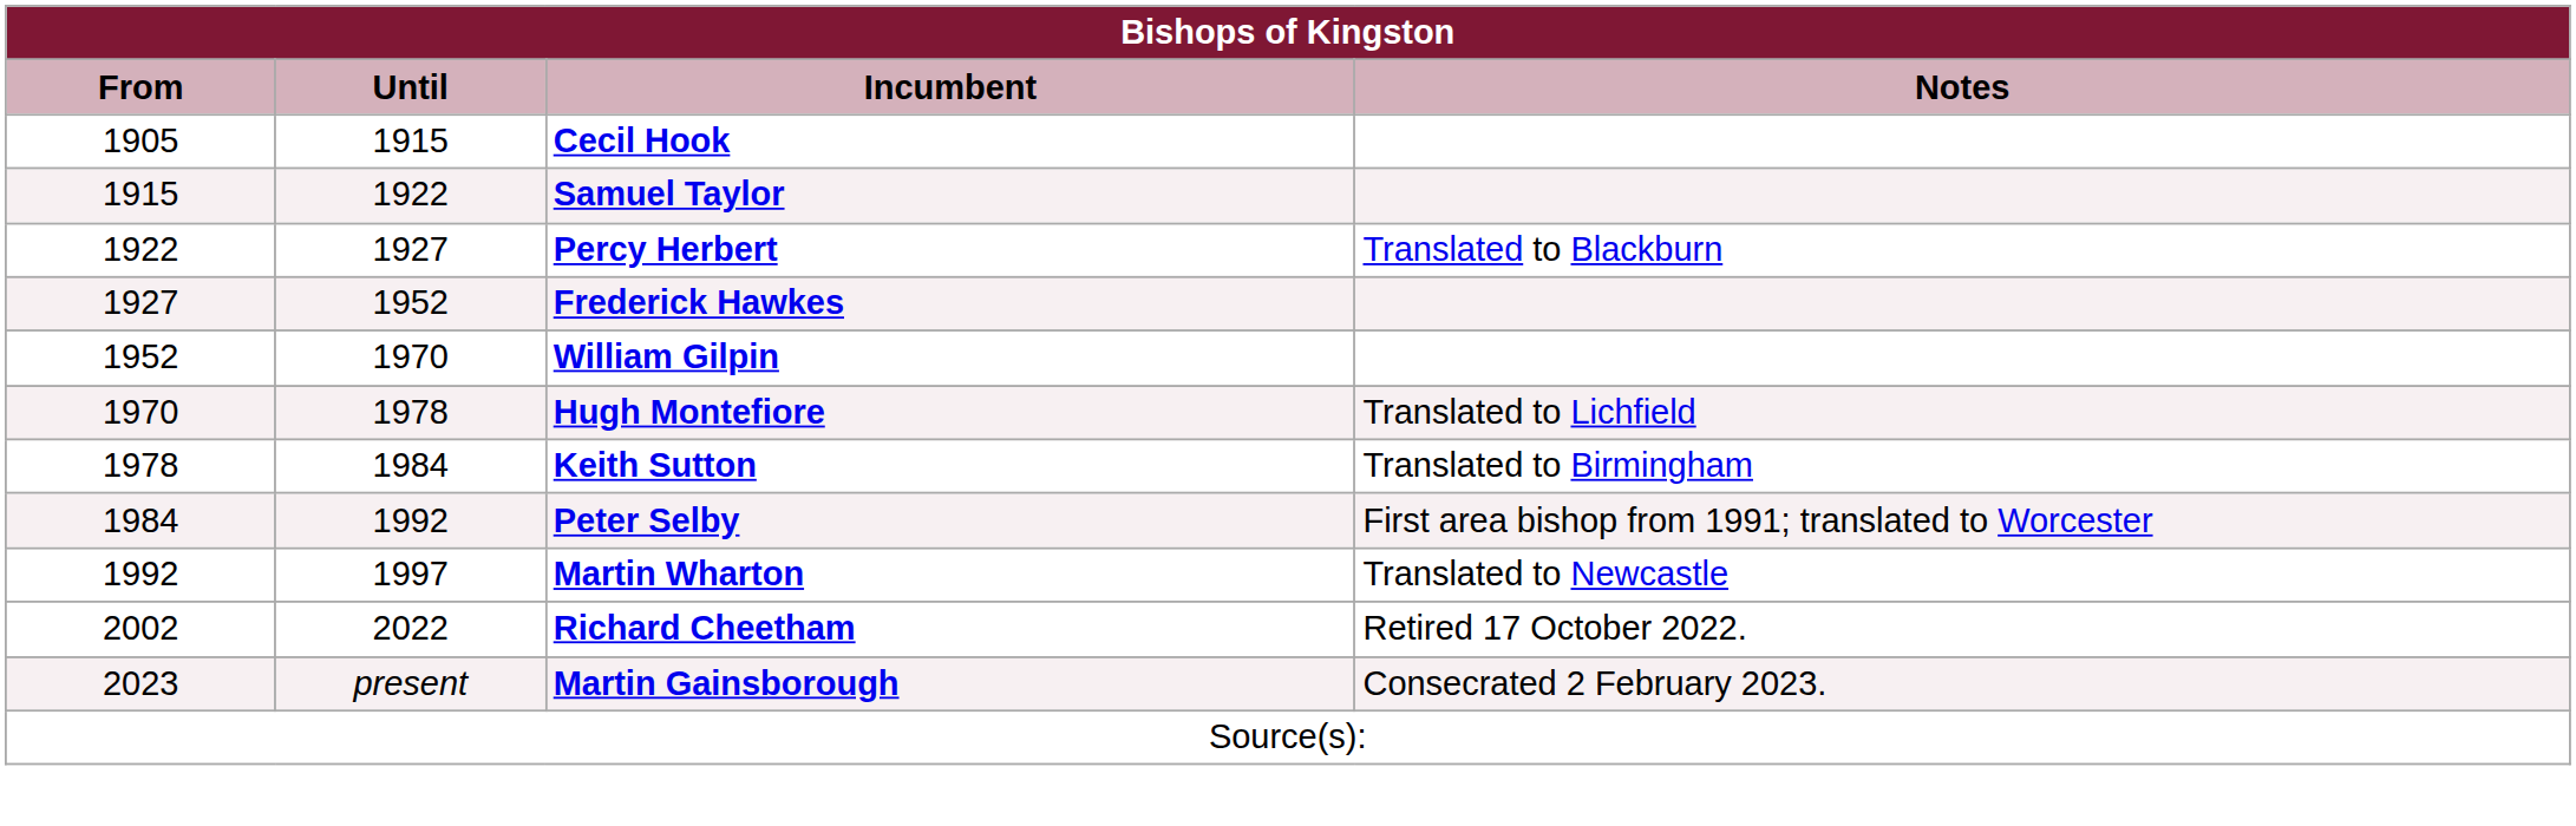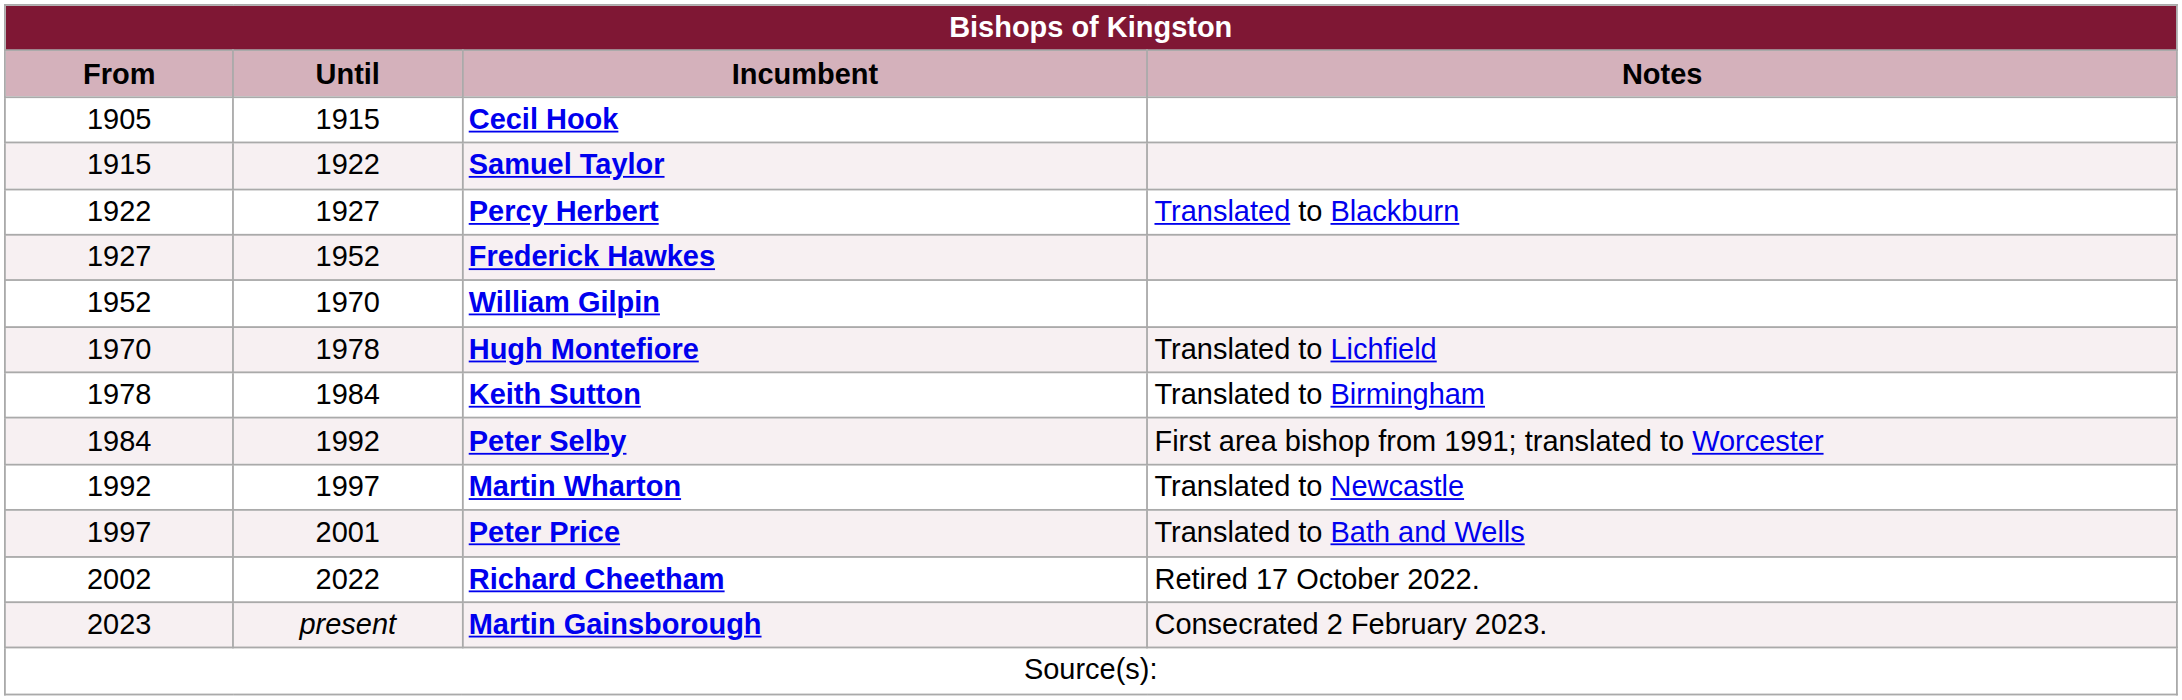 <table class="wikitable" style="width:95%;" border="1" cellpadding="2">
 <tr>
 <th colspan="4" style="background-color: #7F1734; color: white;">Bishops of Kingston</th>
 </tr>
 <tr valign=top>
 <th style="background-color:#D4B1BB" width="10%">From</th>
 <th style="background-color:#D4B1BB" width="10%">Until</th>
 <th style="background-color:#D4B1BB" width="30%">Incumbent</th>
 <th style="background-color:#D4B1BB" width="45%">Notes</th>
 </tr>
 <tr valign=top bgcolor="white">
 <td align="center">1905</td>
 <td align="center">1915</td>
 <td><strong><a href='#'>Cecil Hook</a></strong></td>
 <td></td>
 </tr>
 <tr valign=top bgcolor="#F7F0F2">
 <td align="center">1915</td>
 <td align="center">1922</td>
 <td><strong><a href='#'>Samuel Taylor</a></strong></td>
 <td></td>
 </tr>
 <tr valign=top bgcolor="white">
 <td align="center">1922</td>
 <td align="center">1927</td>
 <td><strong><a href='#'>Percy Herbert</a></strong></td>
 <td><a href='#'>Translated</a> to <a href='#'>Blackburn</a></td>
 </tr>
 <tr valign=top bgcolor="#F7F0F2">
 <td align="center">1927</td>
 <td align="center">1952</td>
 <td><strong><a href='#'>Frederick Hawkes</a></strong></td>
 <td></td>
 </tr>
 <tr valign=top bgcolor="white">
 <td align="center">1952</td>
 <td align="center">1970</td>
 <td><strong><a href='#'>William Gilpin</a></strong></td>
 <td></td>
 </tr>
 <tr valign=top bgcolor="#F7F0F2">
 <td align="center">1970</td>
 <td align="center">1978</td>
 <td><strong><a href='#'>Hugh Montefiore</a></strong></td>
 <td>Translated to <a href='#'>Lichfield</a></td>
 </tr>
 <tr valign=top bgcolor="white">
 <td align="center">1978</td>
 <td align="center">1984</td>
 <td><strong><a href='#'>Keith Sutton</a></strong></td>
 <td>Translated to <a href='#'>Birmingham</a></td>
 </tr>
 <tr valign=top bgcolor="#F7F0F2">
 <td align="center">1984</td>
 <td align="center">1992</td>
 <td><strong><a href='#'>Peter Selby</a></strong></td>
 <td>First area bishop from 1991; translated to <a href='#'>Worcester</a></td>
 </tr>
 <tr valign=top bgcolor="white">
 <td align="center">1992</td>
 <td align="center">1997</td>
 <td><strong><a href='#'>Martin Wharton</a></strong></td>
 <td>Translated to <a href='#'>Newcastle</a></td>
 </tr>
+<tr valign=top bgcolor="#F7F0F2">
+<td align="center">1997</td>
+<td align="center">2001</td>
+<td><strong><a href='#'>Peter Price</a></strong></td>
+<td>Translated to <a href='#'>Bath and Wells</a></td>
+</tr>
 <tr valign=top bgcolor="white">
 <td align="center">2002</td>
 <td align="center">2022</td>
 <td><strong><a href='#'>Richard Cheetham</a></strong></td>
 <td>Retired 17 October 2022.</td>
 </tr>
 <tr valign=top bgcolor="#F7F0F2">
 <td align="center">2023</td>
 <td align="center"><em>present</em></td>
 <td><strong><a href='#'>Martin Gainsborough</a></strong></td>
 <td>Consecrated 2 February 2023.</td>
 </tr>
 <tr valign=top bgcolor="white">
 <td align="center" colspan="4">Source(s):</td>
 </tr>
 </table>
